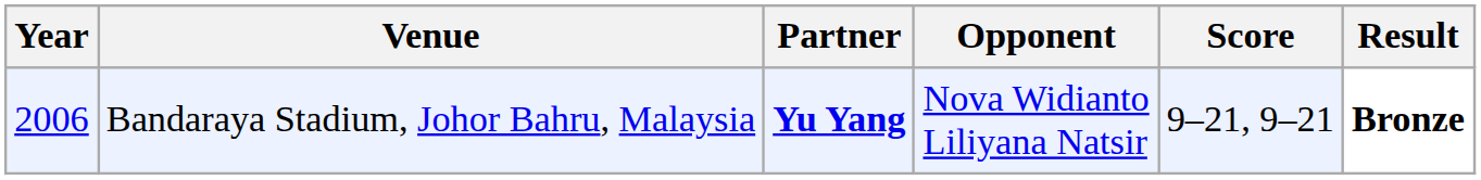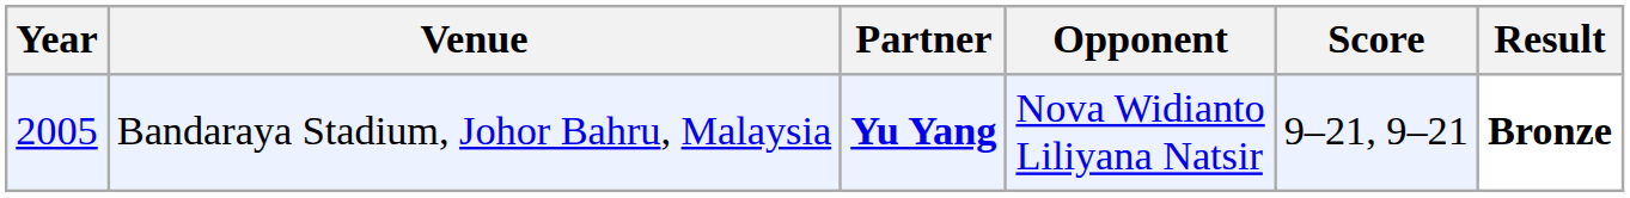 <table class="sortable wikitable" style="font-size: 90%;">
 <tr>
 <th>Year</th>
 <th>Venue</th>
 <th>Partner</th>
 <th>Opponent</th>
 <th>Score</th>
 <th>Result</th>
 </tr>
 <tr style="background:#ECF2FF">
-<td align="center"><a href='#'>2006</a></td>
+<td align="center"><a href='#'>2005</a></td>
 <td align="left">Bandaraya Stadium, <a href='#'>Johor Bahru</a>, <a href='#'>Malaysia</a></td>
 <td align="left"><strong> <a href='#'>Yu Yang</a></strong></td>
 <td align="left"> <a href='#'>Nova Widianto</a> <br>  <a href='#'>Liliyana Natsir</a></td>
 <td align="left">9–21, 9–21</td>
 <td style="text-align:left; background:white"> <strong>Bronze</strong></td>
 </tr>
 </table>
